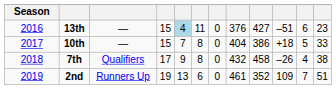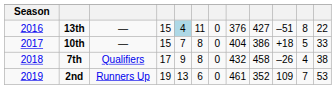 <table class="wikitable" style="text-align: center">
 <tr>
 </tr>
 <tr>
 <th width=80px>Season</th>
 <th width=40px></th>
 <th width=100px></th>
 <th width=20px></th>
 <th width=20px></th>
 <th width=20px></th>
 <th width=20px></th>
 <th width=30px></th>
 <th width=30px></th>
 <th width=30px></th>
 <th width=20px></th>
 <th width=20px></th>
 </tr>
 <tr>
 <td><a href='#'>2016</a></td>
 <td><strong>13th</strong></td>
 <td>—</td>
 <td>15</td>
 <td style="background: lightblue;">4</td>
 <td>11</td>
 <td>0</td>
 <td>376</td>
 <td>427</td>
 <td style=text-align:center>–51</td>
-<td>6</td>
-<td>23</td>
+<td>8</td>
+<td>22</td>
 </tr>
 <tr>
 <td><a href='#'>2017</a></td>
 <td><strong>10th</strong></td>
 <td>—</td>
 <td>15</td>
 <td>7</td>
 <td>8</td>
 <td>0</td>
 <td>404</td>
 <td>386</td>
 <td style=text-align:center>+18</td>
 <td>5</td>
 <td>33</td>
 </tr>
 <tr>
 <td><a href='#'>2018</a></td>
 <td><strong>7th</strong></td>
 <td><a href='#'>Qualifiers</a></td>
 <td>17</td>
 <td>9</td>
 <td>8</td>
 <td>0</td>
 <td>432</td>
 <td>458</td>
 <td style=text-align:center>–26</td>
 <td>4</td>
 <td>38</td>
 </tr>
 <tr>
 <td><a href='#'>2019</a></td>
 <td><strong>2nd</strong></td>
 <td><a href='#'>Runners Up</a></td>
 <td>19</td>
 <td>13</td>
 <td>6</td>
 <td>0</td>
 <td>461</td>
 <td>352</td>
 <td style=text-align:center>109</td>
 <td>7</td>
-<td>51</td>
+<td>53</td>
 </tr>
 </table>
